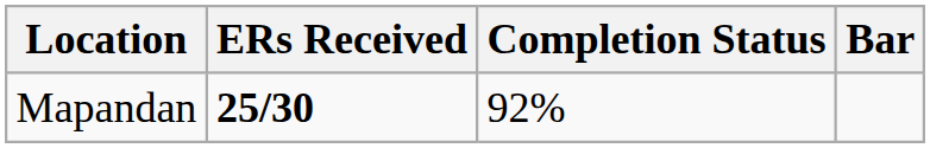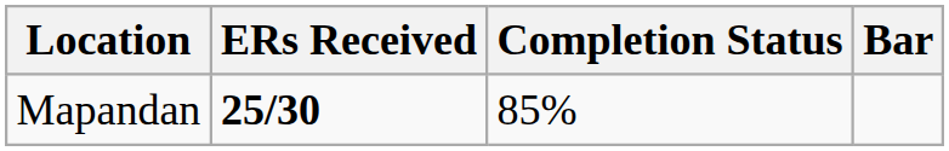 <table class="wikitable">
 <tr>
 <th>Location</th>
 <th>ERs Received</th>
 <th>Completion Status</th>
 <th>Bar</th>
 </tr>
 <tr>
 <td>Mapandan</td>
 <td><strong>25/30</strong></td>
-<td>92%</td>
+<td>85%</td>
 <td><div><div></div></div></td>
 </tr>
 </table>
